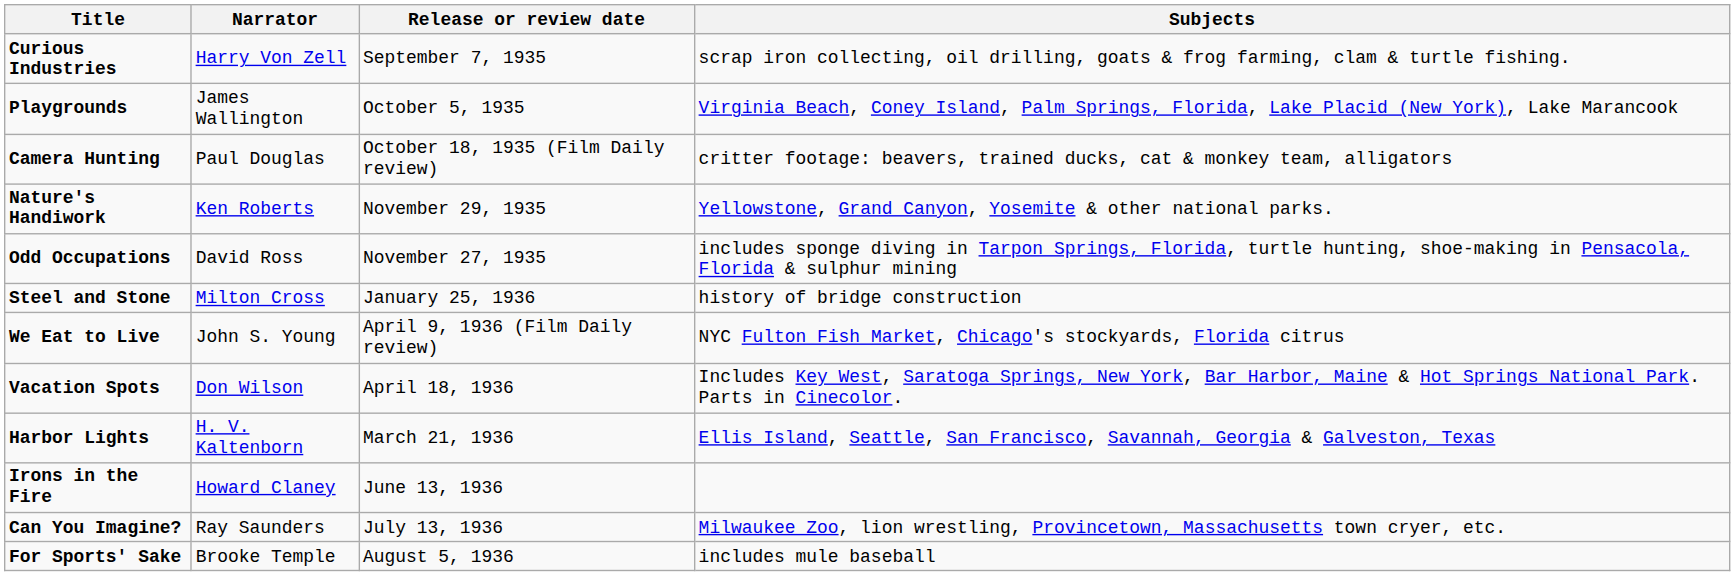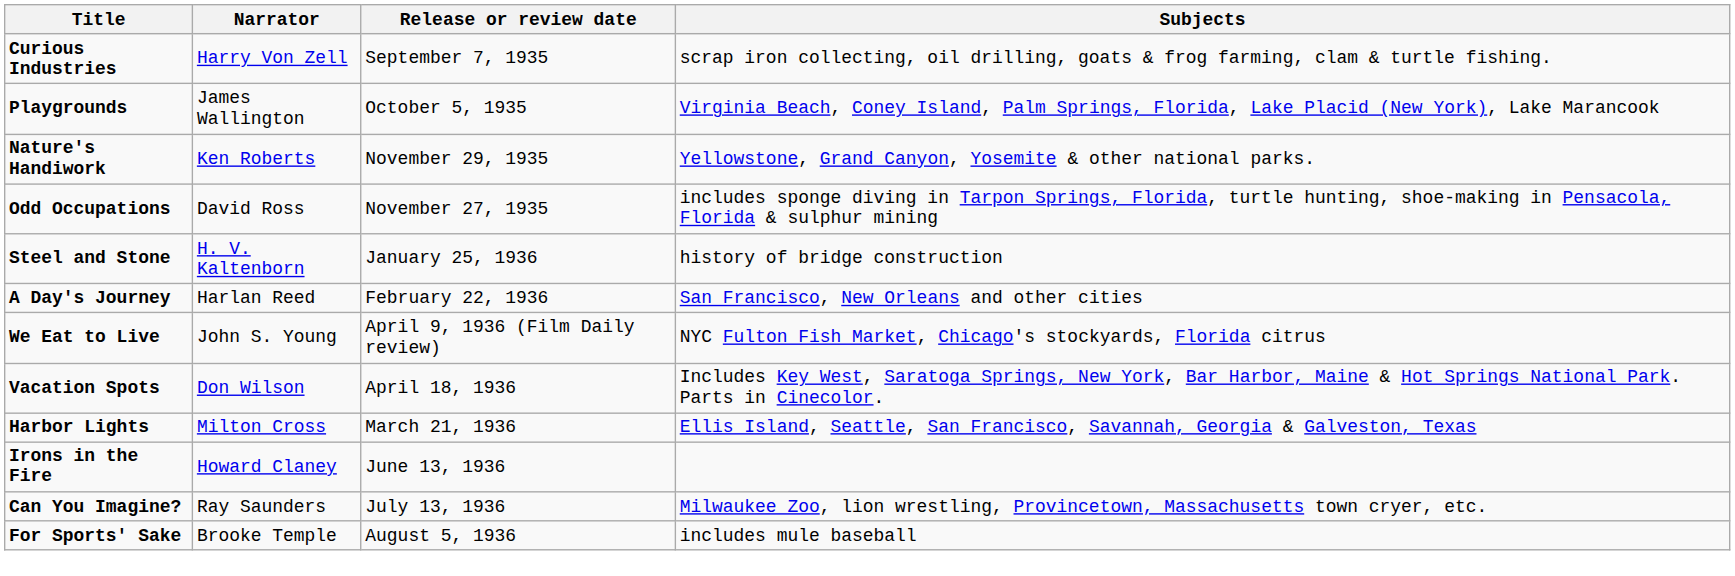 <table class="wikitable sortable" border="1">
 <tr>
 <th>Title</th>
 <th>Narrator</th>
 <th>Release or review date</th>
 <th>Subjects</th>
 </tr>
 <tr>
 <td><strong>Curious Industries</strong></td>
 <td><a href='#'>Harry Von Zell</a></td>
 <td>September 7, 1935</td>
 <td>scrap iron collecting, oil drilling, goats & frog farming, clam & turtle fishing.</td>
 </tr>
 <tr>
 <td><strong>Playgrounds</strong></td>
 <td>James Wallington</td>
 <td>October 5, 1935</td>
 <td><a href='#'>Virginia Beach</a>, <a href='#'>Coney Island</a>, <a href='#'>Palm Springs, Florida</a>, <a href='#'>Lake Placid (New York)</a>, Lake Marancook</td>
 </tr>
 <tr>
-<td><strong>Camera Hunting</strong></td>
-<td>Paul Douglas</td>
-<td>October 18, 1935 (Film Daily review)</td>
-<td>critter footage: beavers, trained ducks, cat & monkey team, alligators</td>
-</tr>
-<tr>
 <td><strong>Nature's Handiwork</strong></td>
 <td><a href='#'>Ken Roberts</a></td>
 <td>November 29, 1935</td>
 <td><a href='#'>Yellowstone</a>, <a href='#'>Grand Canyon</a>, <a href='#'>Yosemite</a> & other national parks.</td>
 </tr>
 <tr>
 <td><strong>Odd Occupations</strong></td>
 <td>David Ross</td>
 <td>November 27, 1935</td>
 <td>includes sponge diving in <a href='#'>Tarpon Springs, Florida</a>, turtle hunting, shoe-making in <a href='#'>Pensacola, Florida</a> & sulphur mining</td>
 </tr>
 <tr>
 <td><strong>Steel and Stone</strong></td>
-<td><a href='#'>Milton Cross</a></td>
+<td><a href='#'>H. V. Kaltenborn</a></td>
 <td>January 25, 1936</td>
 <td>history of bridge construction</td>
+</tr>
+<tr>
+<td><strong>A Day's Journey</strong></td>
+<td>Harlan Reed</td>
+<td>February 22, 1936</td>
+<td><a href='#'>San Francisco</a>, <a href='#'>New Orleans</a> and other cities</td>
 </tr>
 <tr>
 <td><strong>We Eat to Live</strong></td>
 <td>John S. Young</td>
 <td>April 9, 1936 (Film Daily review)</td>
 <td>NYC <a href='#'>Fulton Fish Market</a>, <a href='#'>Chicago</a>'s stockyards, <a href='#'>Florida</a> citrus</td>
 </tr>
 <tr>
 <td><strong>Vacation Spots</strong></td>
 <td><a href='#'>Don Wilson</a></td>
 <td>April 18, 1936</td>
 <td>Includes <a href='#'>Key West</a>, <a href='#'>Saratoga Springs, New York</a>, <a href='#'>Bar Harbor, Maine</a> & <a href='#'>Hot Springs National Park</a>. Parts in <a href='#'>Cinecolor</a>.</td>
 </tr>
 <tr>
 <td><strong>Harbor Lights</strong></td>
-<td><a href='#'>H. V. Kaltenborn</a></td>
+<td><a href='#'>Milton Cross</a></td>
 <td>March 21, 1936</td>
 <td><a href='#'>Ellis Island</a>, <a href='#'>Seattle</a>, <a href='#'>San Francisco</a>, <a href='#'>Savannah, Georgia</a> & <a href='#'>Galveston, Texas</a></td>
 </tr>
 <tr>
 <td><strong>Irons in the Fire</strong></td>
 <td><a href='#'>Howard Claney</a></td>
 <td>June 13, 1936</td>
 </tr>
 <tr>
 <td><strong>Can You Imagine?</strong></td>
 <td>Ray Saunders</td>
 <td>July 13, 1936</td>
 <td><a href='#'>Milwaukee Zoo</a>, lion wrestling, <a href='#'>Provincetown, Massachusetts</a> town cryer, etc.</td>
 </tr>
 <tr>
 <td><strong>For Sports' Sake</strong></td>
 <td>Brooke Temple</td>
 <td>August 5, 1936</td>
 <td>includes mule baseball</td>
 </tr>
 </table>
